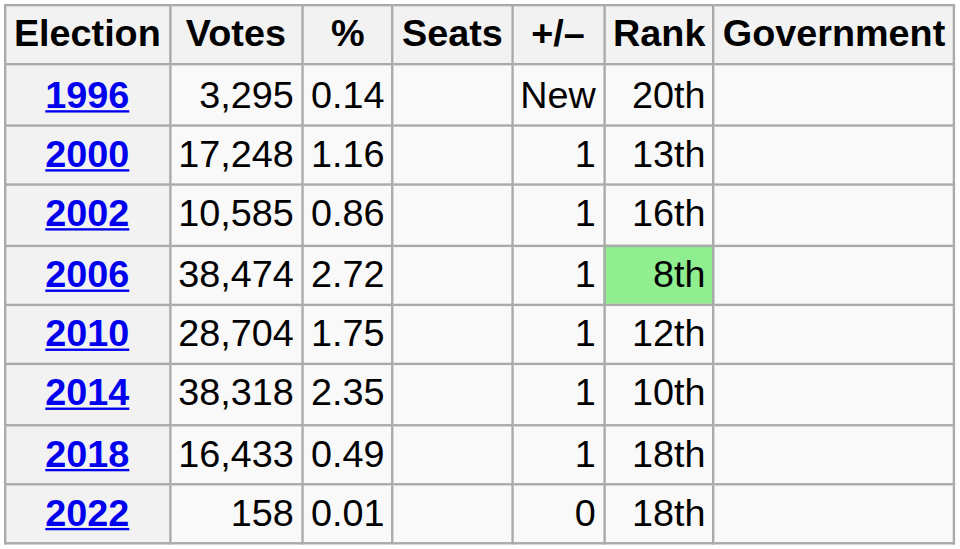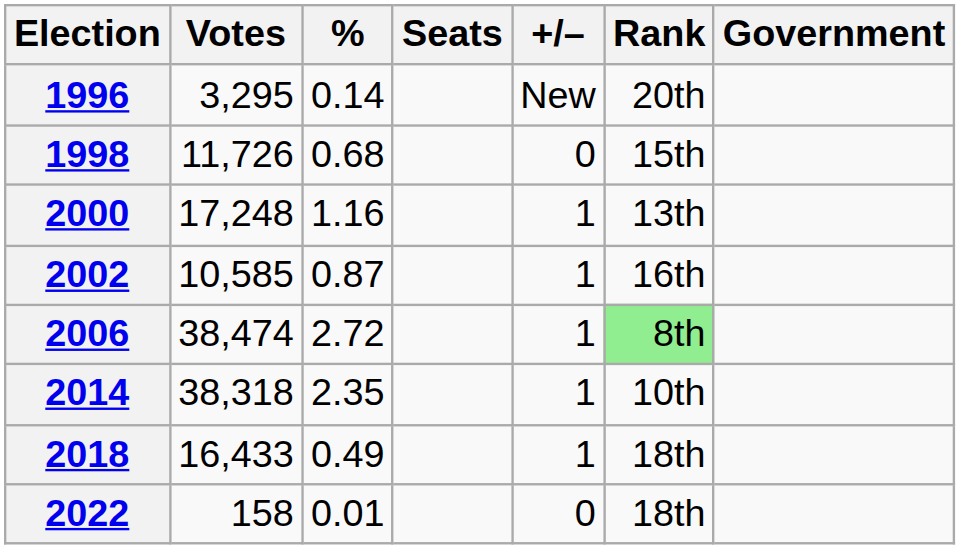 <table class="wikitable" style="text-align:right">
 <tr>
 <th>Election</th>
 <th>Votes</th>
 <th>%</th>
 <th>Seats</th>
 <th>+/–</th>
 <th>Rank</th>
 <th>Government</th>
 </tr>
 <tr>
 <th><a href='#'>1996</a></th>
 <td>3,295</td>
 <td>0.14</td>
 <td></td>
 <td>New</td>
 <td>20th</td>
 <td></td>
 </tr>
 <tr>
+<th><a href='#'>1998</a></th>
+<td>11,726</td>
+<td>0.68</td>
+<td></td>
+<td> 0</td>
+<td>15th</td>
+<td></td>
+</tr>
+<tr>
 <th><a href='#'>2000</a></th>
 <td>17,248</td>
 <td>1.16</td>
 <td></td>
 <td> 1</td>
 <td>13th</td>
 <td></td>
 </tr>
 <tr>
 <th><a href='#'>2002</a></th>
 <td>10,585</td>
-<td>0.86</td>
+<td>0.87</td>
 <td></td>
 <td> 1</td>
 <td>16th</td>
 <td></td>
 </tr>
 <tr>
 <th><a href='#'>2006</a></th>
 <td>38,474</td>
 <td>2.72</td>
 <td></td>
 <td> 1</td>
 <td style="background: lightgreen;">8th</td>
-<td></td>
-</tr>
-<tr>
-<th><a href='#'>2010</a></th>
-<td>28,704</td>
-<td>1.75</td>
-<td></td>
-<td> 1</td>
-<td>12th</td>
 <td></td>
 </tr>
 <tr>
 <th><a href='#'>2014</a></th>
 <td>38,318</td>
 <td>2.35</td>
 <td></td>
 <td> 1</td>
 <td>10th</td>
 <td></td>
 </tr>
 <tr>
 <th><a href='#'>2018</a></th>
 <td>16,433</td>
 <td>0.49</td>
 <td></td>
 <td> 1</td>
 <td>18th</td>
 <td></td>
 </tr>
 <tr>
 <th><a href='#'>2022</a></th>
 <td>158</td>
 <td>0.01</td>
 <td></td>
 <td> 0</td>
 <td>18th</td>
 <td></td>
 </tr>
 </table>
